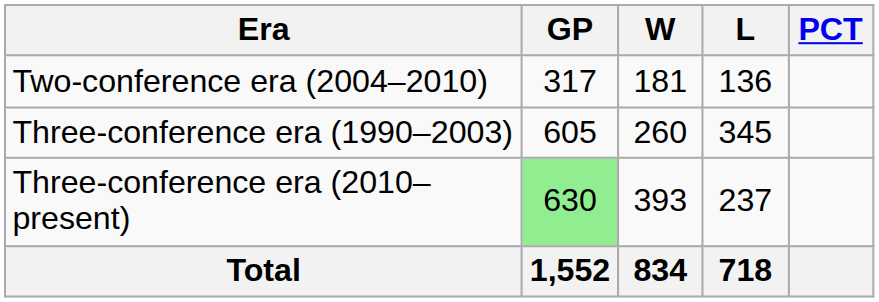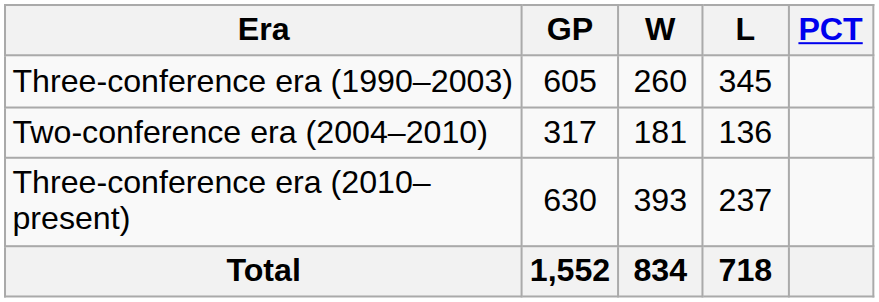 <table class=wikitable style="text-align:center;">
 <tr>
 <th width=250px>Era</th>
 <th width=35px>GP</th>
 <th width=35px>W</th>
 <th width=35px>L</th>
 <th width=35px><a href='#'>PCT</a></th>
 </tr>
 <tr>
+<td align=left>Three-conference era (1990–2003)</td>
+<td>605</td>
+<td>260</td>
+<td>345</td>
+<td></td>
+</tr>
+<tr>
 <td align=left>Two-conference era (2004–2010)</td>
 <td>317</td>
 <td>181</td>
 <td>136</td>
 <td></td>
 </tr>
 <tr>
-<td align=left>Three-conference era (1990–2003)</td>
-<td>605</td>
-<td>260</td>
-<td>345</td>
-<td></td>
-</tr>
-<tr>
 <td align=left>Three-conference era (2010–present)</td>
-<td style="background: lightgreen;">630</td>
+<td>630</td>
 <td>393</td>
 <td>237</td>
 <td></td>
 </tr>
 <tr>
 <th>Total</th>
 <th>1,552</th>
 <th>834</th>
 <th>718</th>
 <th></th>
 </tr>
 </table>
